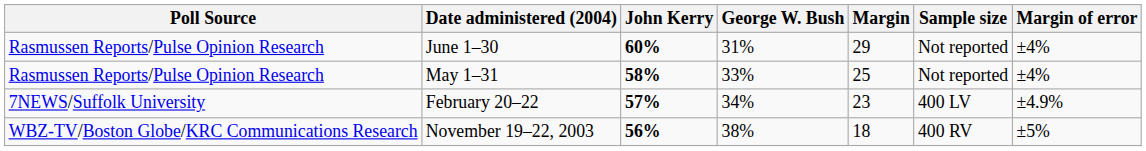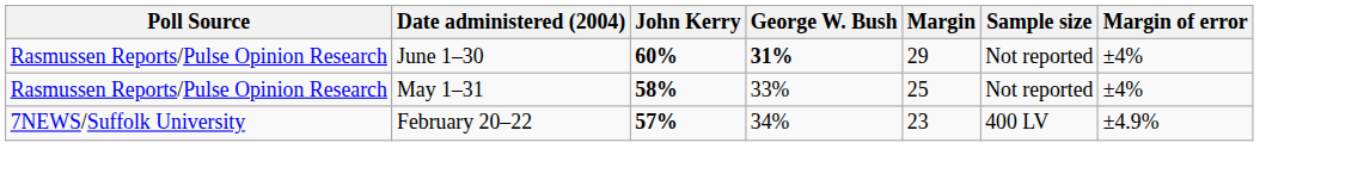 <table class="wikitable">
 <tr>
 <th>Poll Source</th>
 <th>Date administered (2004)</th>
 <th>John Kerry</th>
 <th>George W. Bush</th>
 <th>Margin</th>
 <th>Sample size</th>
 <th>Margin of error</th>
 </tr>
 <tr>
 <td><a href='#'>Rasmussen Reports</a>/<a href='#'>Pulse Opinion Research</a></td>
 <td>June 1–30</td>
 <td><strong>60%</strong></td>
-<td>31%</td>
+<td><strong>31%</strong></td>
 <td>29</td>
 <td>Not reported</td>
 <td>±4%</td>
 </tr>
 <tr>
 <td><a href='#'>Rasmussen Reports</a>/<a href='#'>Pulse Opinion Research</a></td>
 <td>May 1–31</td>
 <td><strong>58%</strong></td>
 <td>33%</td>
 <td>25</td>
 <td>Not reported</td>
 <td>±4%</td>
 </tr>
 <tr>
 <td><a href='#'>7NEWS</a>/<a href='#'>Suffolk University</a></td>
 <td>February 20–22</td>
 <td><strong>57%</strong></td>
 <td>34%</td>
 <td>23</td>
 <td>400 LV</td>
 <td>±4.9%</td>
 </tr>
-<tr>
-<td><a href='#'>WBZ-TV</a>/<a href='#'>Boston Globe</a>/<a href='#'>KRC Communications Research</a></td>
-<td>November 19–22, 2003</td>
-<td><strong>56%</strong></td>
-<td>38%</td>
-<td>18</td>
-<td>400 RV</td>
-<td>±5%</td>
-</tr>
 </table>
